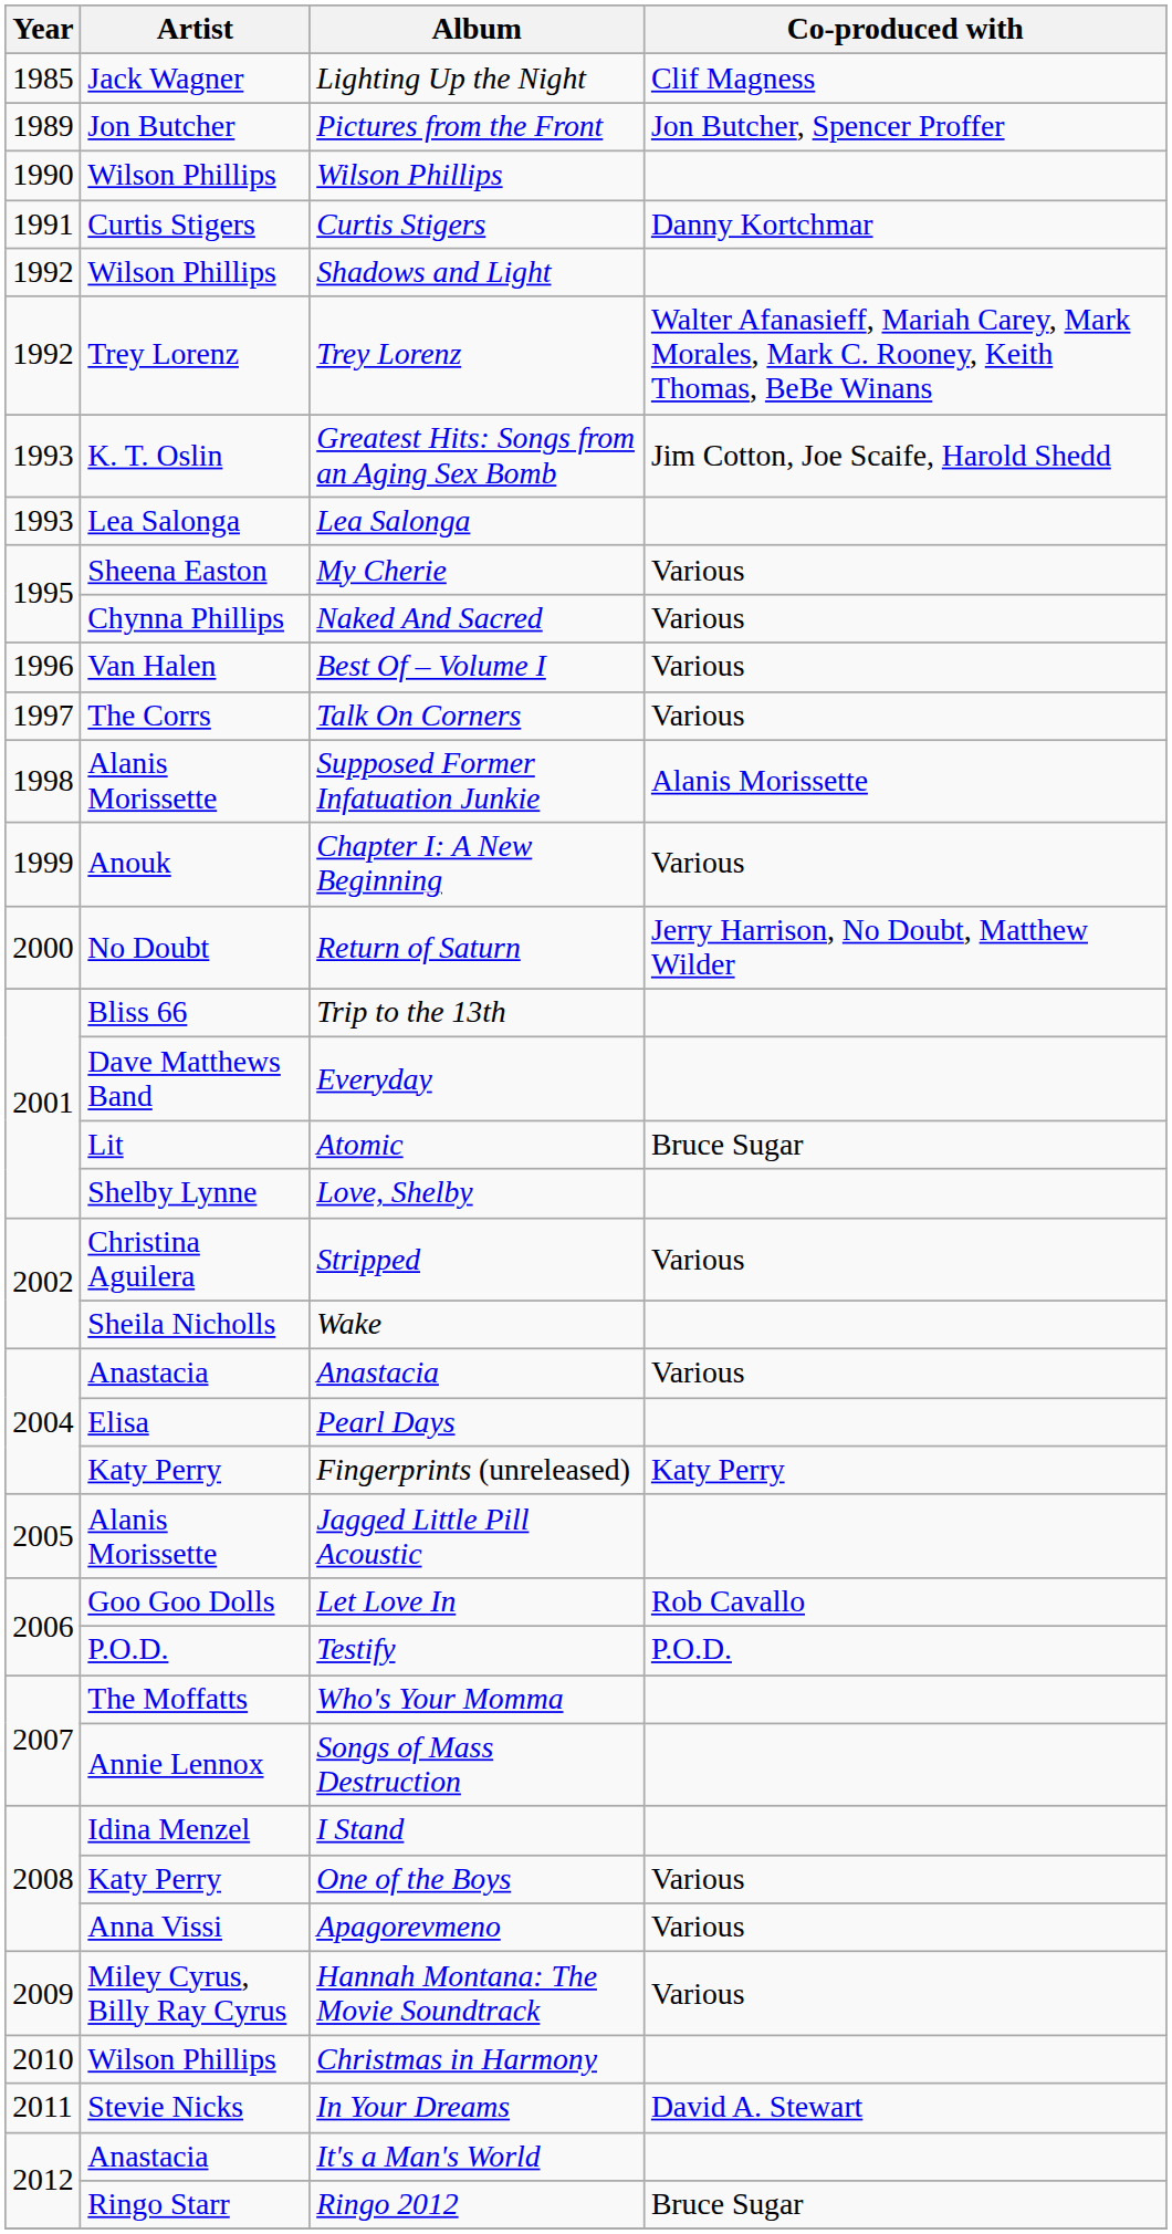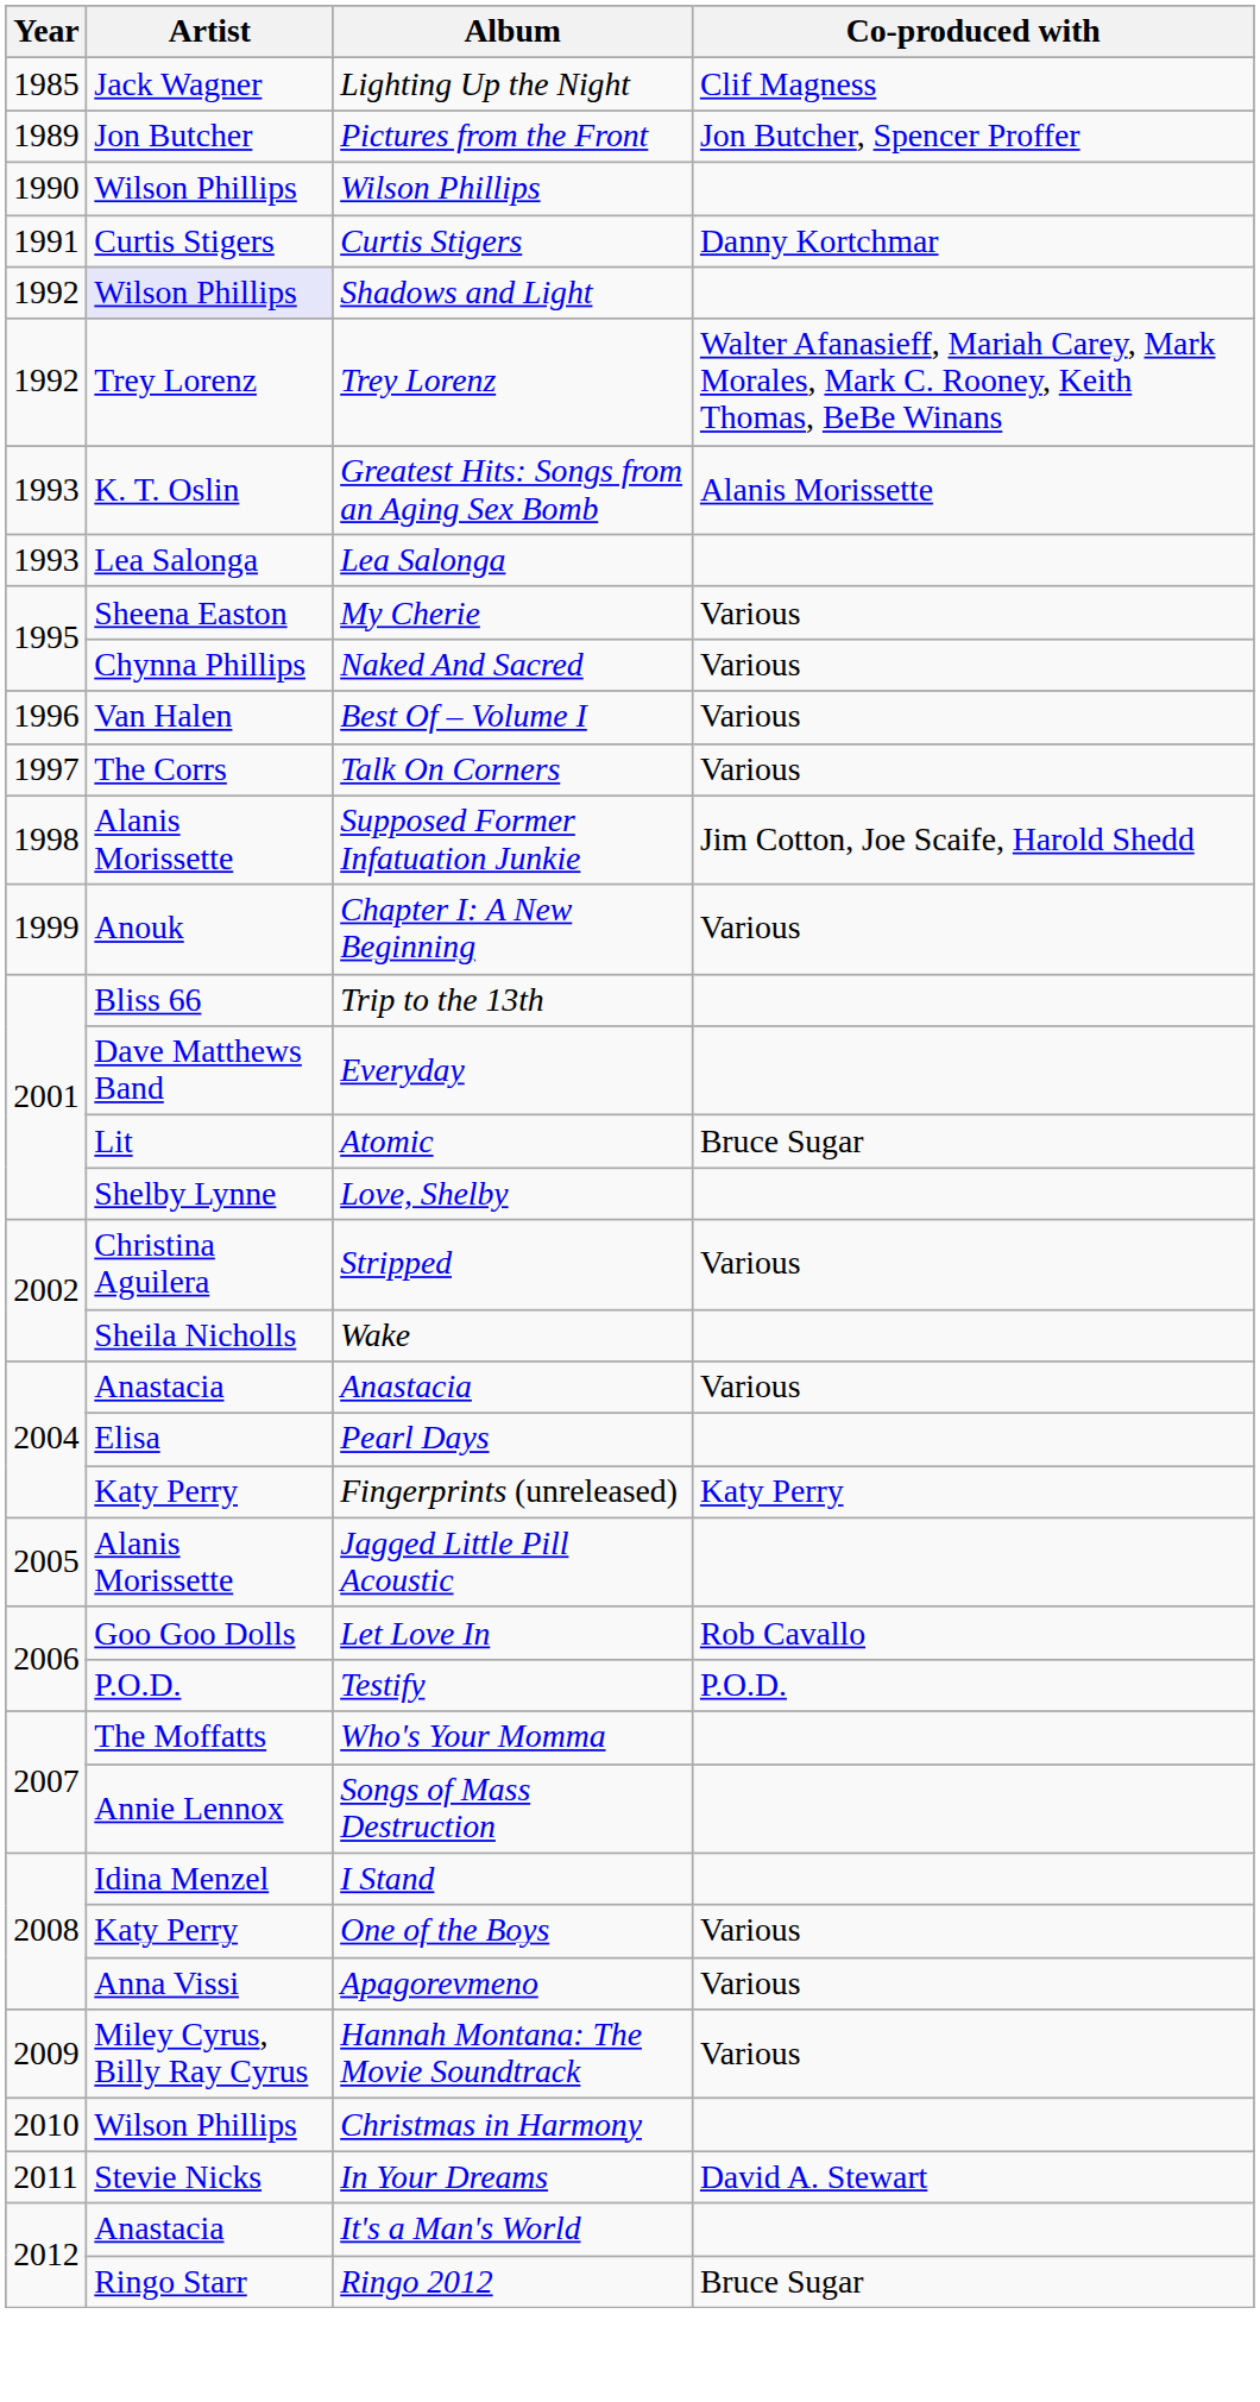 <table class="wikitable">
 <tr>
 <th>Year</th>
 <th>Artist</th>
 <th>Album</th>
 <th>Co-produced with</th>
 </tr>
 <tr>
 <td>1985</td>
 <td><a href='#'>Jack Wagner</a></td>
 <td><em>Lighting Up the Night</em></td>
 <td><a href='#'>Clif Magness</a></td>
 </tr>
 <tr>
 <td>1989</td>
 <td><a href='#'>Jon Butcher</a></td>
 <td><em><a href='#'>Pictures from the Front</a></em></td>
 <td><a href='#'>Jon Butcher</a>, <a href='#'>Spencer Proffer</a></td>
 </tr>
 <tr>
 <td>1990</td>
 <td><a href='#'>Wilson Phillips</a></td>
 <td><em><a href='#'>Wilson Phillips</a></em></td>
 <td></td>
 </tr>
 <tr>
 <td>1991</td>
 <td><a href='#'>Curtis Stigers</a></td>
 <td><em><a href='#'>Curtis Stigers</a></em></td>
 <td><a href='#'>Danny Kortchmar</a></td>
 </tr>
 <tr>
 <td>1992</td>
-<td><a href='#'>Wilson Phillips</a></td>
+<td style="background: lavender;"><a href='#'>Wilson Phillips</a></td>
 <td><em><a href='#'>Shadows and Light</a></em></td>
 <td></td>
 </tr>
 <tr>
 <td>1992</td>
 <td><a href='#'>Trey Lorenz</a></td>
 <td><em><a href='#'>Trey Lorenz</a></em></td>
 <td><a href='#'>Walter Afanasieff</a>, <a href='#'>Mariah Carey</a>, <a href='#'>Mark Morales</a>, <a href='#'>Mark C. Rooney</a>, <a href='#'>Keith Thomas</a>, <a href='#'>BeBe Winans</a></td>
 </tr>
 <tr>
 <td>1993</td>
 <td><a href='#'>K. T. Oslin</a></td>
 <td><em><a href='#'>Greatest Hits: Songs from an Aging Sex Bomb</a></em></td>
-<td>Jim Cotton, Joe Scaife, <a href='#'>Harold Shedd</a></td>
+<td><a href='#'>Alanis Morissette</a></td>
 </tr>
 <tr>
 <td>1993</td>
 <td><a href='#'>Lea Salonga</a></td>
 <td><em><a href='#'>Lea Salonga</a></em></td>
 <td></td>
 </tr>
 <tr>
 <td rowspan="2">1995</td>
 <td><a href='#'>Sheena Easton</a></td>
 <td><em><a href='#'>My Cherie</a></em></td>
 <td>Various</td>
 </tr>
 <tr>
 <td><a href='#'>Chynna Phillips</a></td>
 <td><em><a href='#'>Naked And Sacred</a></em></td>
 <td>Various</td>
 </tr>
 <tr>
 <td>1996</td>
 <td><a href='#'>Van Halen</a></td>
 <td><em><a href='#'>Best Of – Volume I</a></em></td>
 <td>Various</td>
 </tr>
 <tr>
 <td>1997</td>
 <td><a href='#'>The Corrs</a></td>
 <td><em><a href='#'>Talk On Corners</a></em></td>
 <td>Various</td>
 </tr>
 <tr>
 <td>1998</td>
 <td><a href='#'>Alanis Morissette</a></td>
 <td><em><a href='#'>Supposed Former Infatuation Junkie</a></em></td>
-<td><a href='#'>Alanis Morissette</a></td>
+<td>Jim Cotton, Joe Scaife, <a href='#'>Harold Shedd</a></td>
 </tr>
 <tr>
 <td>1999</td>
 <td><a href='#'>Anouk</a></td>
 <td><em><a href='#'>Chapter I: A New Beginning</a></em></td>
 <td>Various</td>
-</tr>
-<tr>
-<td>2000</td>
-<td><a href='#'>No Doubt</a></td>
-<td><em><a href='#'>Return of Saturn</a></em></td>
-<td><a href='#'>Jerry Harrison</a>, <a href='#'>No Doubt</a>, <a href='#'>Matthew Wilder</a></td>
 </tr>
 <tr>
 <td rowspan="4">2001</td>
 <td><a href='#'>Bliss 66</a></td>
 <td><em>Trip to the 13th</em></td>
 <td></td>
 </tr>
 <tr>
 <td><a href='#'>Dave Matthews Band</a></td>
 <td><em><a href='#'>Everyday</a></em></td>
 <td></td>
 </tr>
 <tr>
 <td><a href='#'>Lit</a></td>
 <td><em><a href='#'>Atomic</a></em></td>
 <td>Bruce Sugar</td>
 </tr>
 <tr>
 <td><a href='#'>Shelby Lynne</a></td>
 <td><em><a href='#'>Love, Shelby</a></em></td>
 <td></td>
 </tr>
 <tr>
 <td rowspan="2">2002</td>
 <td><a href='#'>Christina Aguilera</a></td>
 <td><em><a href='#'>Stripped</a></em></td>
 <td>Various</td>
 </tr>
 <tr>
 <td><a href='#'>Sheila Nicholls</a></td>
 <td><em>Wake</em></td>
 <td></td>
 </tr>
 <tr>
 <td rowspan="3">2004</td>
 <td><a href='#'>Anastacia</a></td>
 <td><em><a href='#'>Anastacia</a></em></td>
 <td>Various</td>
 </tr>
 <tr>
 <td><a href='#'>Elisa</a></td>
 <td><em><a href='#'>Pearl Days</a></em></td>
 <td></td>
 </tr>
 <tr>
 <td><a href='#'>Katy Perry</a></td>
 <td><em>Fingerprints</em> (unreleased)</td>
 <td><a href='#'>Katy Perry</a></td>
 </tr>
 <tr>
 <td>2005</td>
 <td><a href='#'>Alanis Morissette</a></td>
 <td><em><a href='#'>Jagged Little Pill Acoustic</a></em></td>
 <td></td>
 </tr>
 <tr>
 <td rowspan="2">2006</td>
 <td><a href='#'>Goo Goo Dolls</a></td>
 <td><em><a href='#'>Let Love In</a></em></td>
 <td><a href='#'>Rob Cavallo</a></td>
 </tr>
 <tr>
 <td><a href='#'>P.O.D.</a></td>
 <td><em><a href='#'>Testify</a></em></td>
 <td><a href='#'>P.O.D.</a></td>
 </tr>
 <tr>
 <td rowspan="2">2007</td>
 <td><a href='#'>The Moffatts</a></td>
 <td><em><a href='#'>Who's Your Momma</a></em></td>
 <td></td>
 </tr>
 <tr>
 <td><a href='#'>Annie Lennox</a></td>
 <td><em><a href='#'>Songs of Mass Destruction</a></em></td>
 <td></td>
 </tr>
 <tr>
 <td rowspan="3">2008</td>
 <td><a href='#'>Idina Menzel</a></td>
 <td><em><a href='#'>I Stand</a></em></td>
 <td></td>
 </tr>
 <tr>
 <td><a href='#'>Katy Perry</a></td>
 <td><em><a href='#'>One of the Boys</a></em></td>
 <td>Various</td>
 </tr>
 <tr>
 <td><a href='#'>Anna Vissi</a></td>
 <td><em><a href='#'>Apagorevmeno</a></em></td>
 <td>Various</td>
 </tr>
 <tr>
 <td>2009</td>
 <td><a href='#'>Miley Cyrus</a>, <a href='#'>Billy Ray Cyrus</a></td>
 <td><em><a href='#'>Hannah Montana: The Movie Soundtrack</a></em></td>
 <td>Various</td>
 </tr>
 <tr>
 <td>2010</td>
 <td><a href='#'>Wilson Phillips</a></td>
 <td><em><a href='#'>Christmas in Harmony</a></em></td>
 <td></td>
 </tr>
 <tr>
 <td>2011</td>
 <td><a href='#'>Stevie Nicks</a></td>
 <td><em><a href='#'>In Your Dreams</a></em></td>
 <td><a href='#'>David A. Stewart</a></td>
 </tr>
 <tr>
 <td rowspan="2">2012</td>
 <td><a href='#'>Anastacia</a></td>
 <td><em><a href='#'>It's a Man's World</a></em></td>
 <td></td>
 </tr>
 <tr>
 <td><a href='#'>Ringo Starr</a></td>
 <td><em><a href='#'>Ringo 2012</a></em></td>
 <td>Bruce Sugar</td>
 </tr>
 <tr>
 </tr>
 </table>
